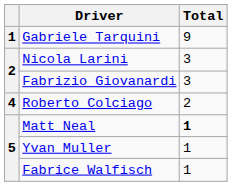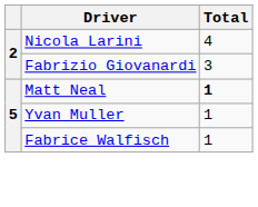 <table class="wikitable" style="font-size:100%;">
 <tr>
 <th></th>
 <th>Driver</th>
 <th>Total</th>
 </tr>
 <tr>
-<th>1</th>
-<td> <a href='#'>Gabriele Tarquini</a></td>
-<td>9</td>
-</tr>
-<tr>
 <th rowspan="2">2</th>
 <td> <a href='#'>Nicola Larini</a></td>
-<td>3</td>
+<td>4</td>
 </tr>
 <tr>
 <td> <a href='#'>Fabrizio Giovanardi</a></td>
 <td>3</td>
-</tr>
-<tr>
-<th>4</th>
-<td> <a href='#'>Roberto Colciago</a></td>
-<td>2</td>
 </tr>
 <tr>
 <th rowspan="3">5</th>
 <td> <a href='#'>Matt Neal</a></td>
 <td><strong>1</strong></td>
 </tr>
 <tr>
 <td> <a href='#'>Yvan Muller</a></td>
 <td>1</td>
 </tr>
 <tr>
 <td> <a href='#'>Fabrice Walfisch</a></td>
 <td>1</td>
 </tr>
 </table>
